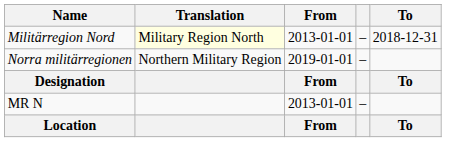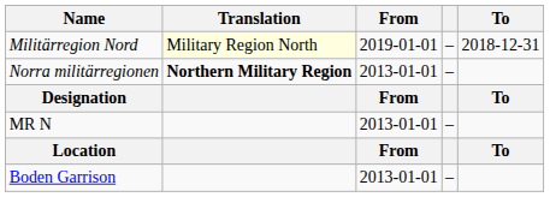 <table class="wikitable">
 <tr>
 <th style="font-weight:bold;">Name</th>
 <th style="font-weight:bold;">Translation</th>
 <th style="text-align: center; font-weight:bold;">From</th>
 <th></th>
 <th style="text-align: center; font-weight:bold;">To</th>
 </tr>
 <tr>
 <td style="font-style:italic;">Militärregion Nord</td>
 <td style="background: lightyellow;">Military Region North</td>
-<td>2013-01-01</td>
+<td>2019-01-01</td>
 <td>–</td>
 <td>2018-12-31</td>
 </tr>
 <tr>
 <td style="font-style:italic;">Norra militärregionen</td>
-<td>Northern Military Region</td>
-<td>2019-01-01</td>
+<td><strong>Northern Military Region</strong></td>
+<td>2013-01-01</td>
 <td>–</td>
 <td></td>
 </tr>
 <tr>
 <th style="font-weight:bold;">Designation</th>
 <th style="font-weight:bold;"></th>
 <th style="text-align: center; font-weight:bold;">From</th>
 <th></th>
 <th style="text-align: center; font-weight:bold;">To</th>
 </tr>
 <tr>
 <td>MR N</td>
 <td></td>
 <td style="text-align: center;">2013-01-01</td>
 <td style="text-align: center;">–</td>
 <td style="text-align: center;"></td>
 </tr>
 <tr>
 <th style="font-weight:bold;">Location</th>
 <th style="font-weight:bold;"></th>
 <th style="text-align: center; font-weight:bold;">From</th>
 <th></th>
 <th style="text-align: center; font-weight:bold;">To</th>
 </tr>
+<tr>
+<td><a href='#'>Boden Garrison</a></td>
+<td></td>
+<td style="text-align: center;">2013-01-01</td>
+<td style="text-align: center;">–</td>
+<td style="text-align: center;"></td>
+</tr>
 </table>
